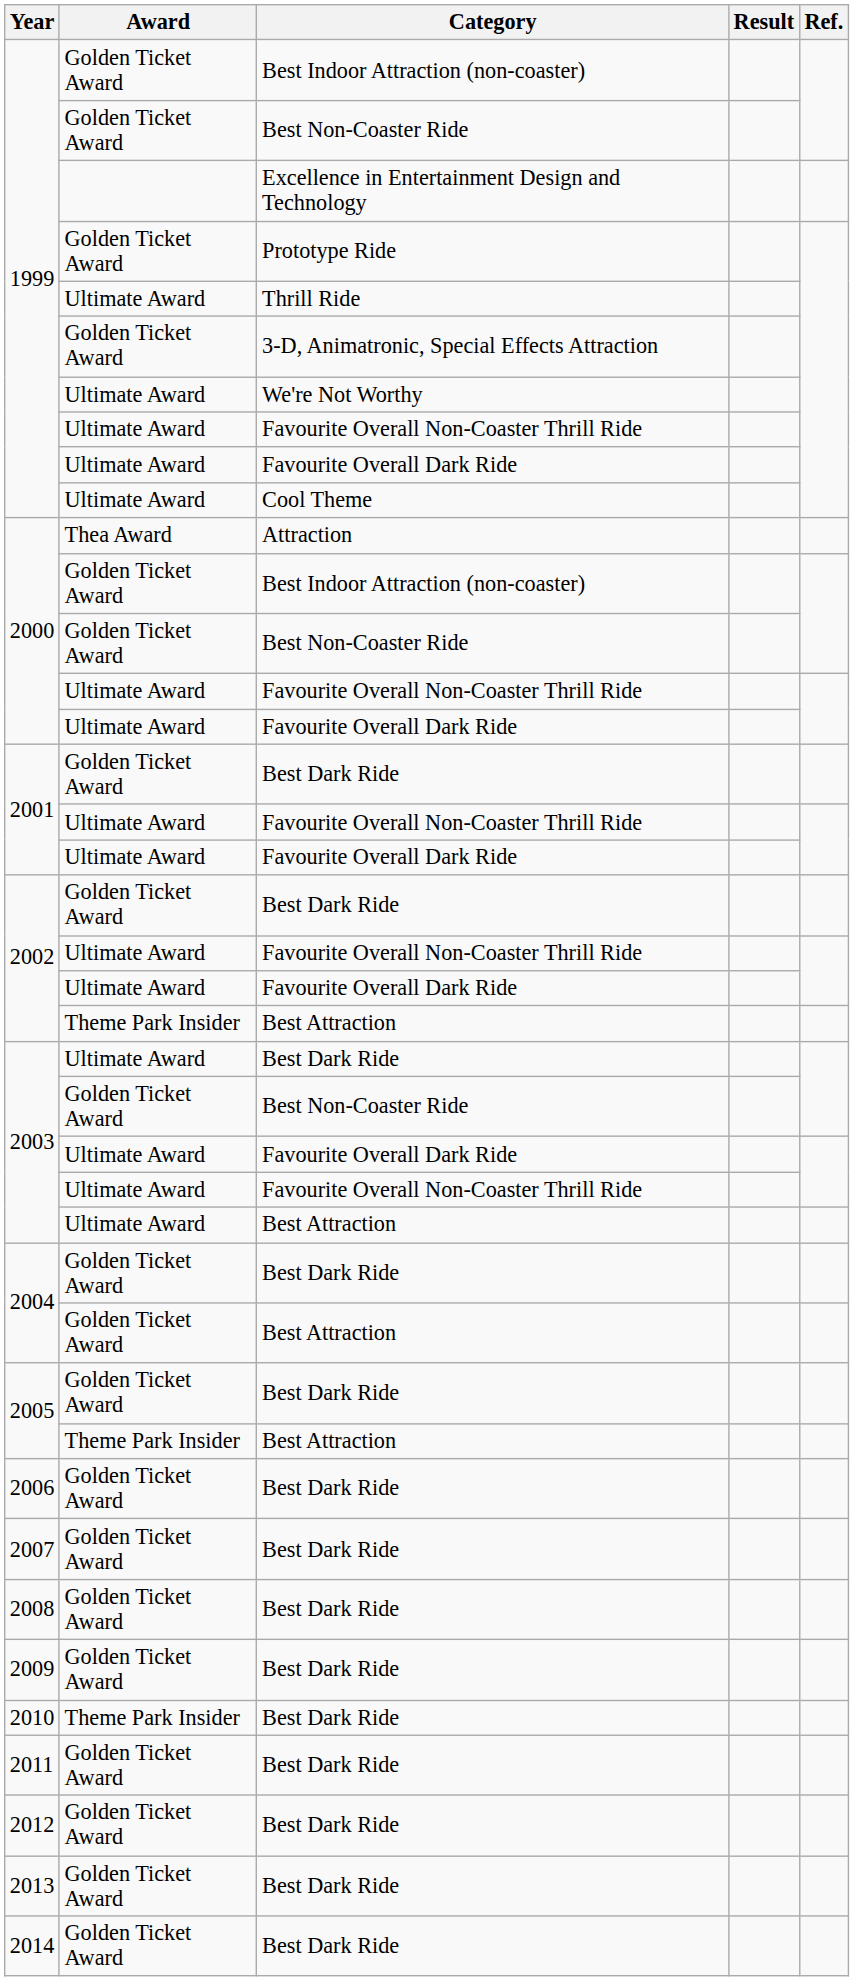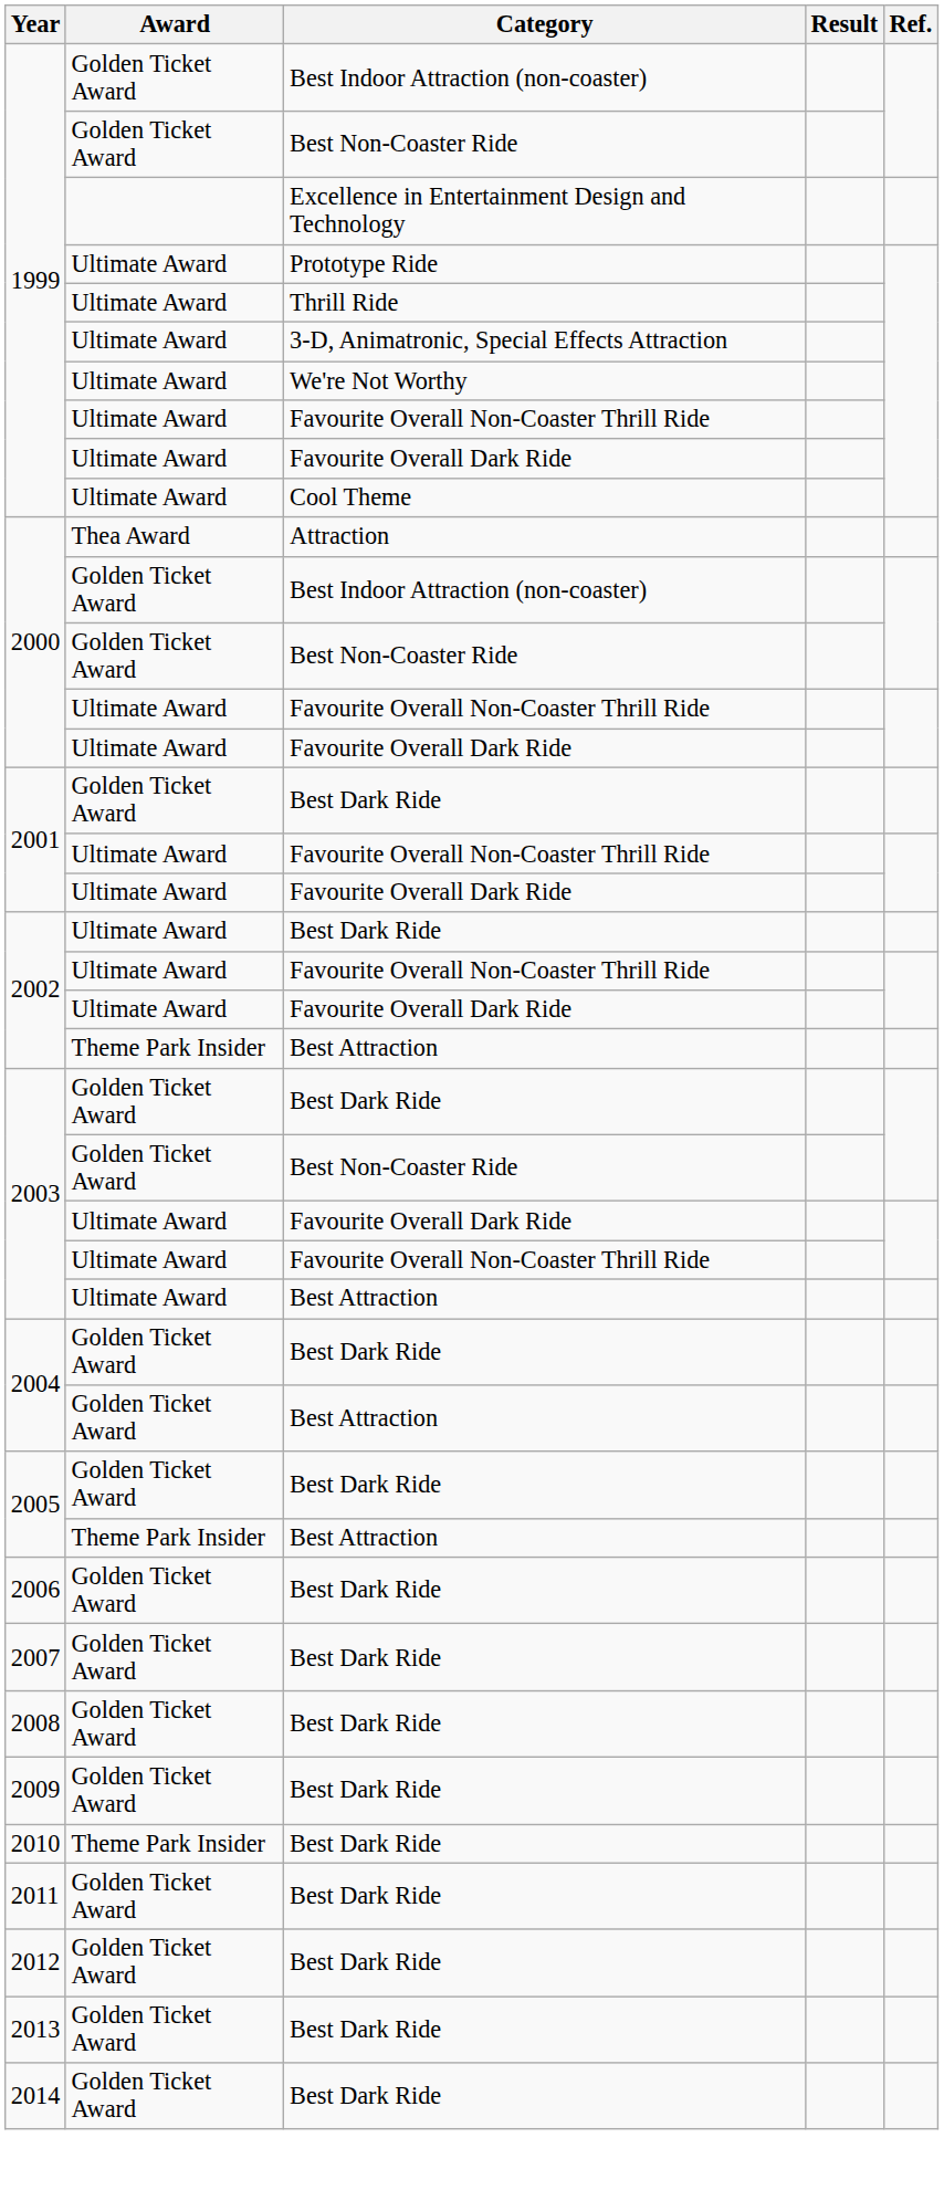 <table class="wikitable">
 <tr>
 <th>Year</th>
 <th>Award</th>
 <th>Category</th>
 <th>Result</th>
 <th>Ref.</th>
 </tr>
 <tr>
 <td rowspan="10">1999</td>
 <td>Golden Ticket Award</td>
 <td>Best Indoor Attraction (non-coaster)</td>
 <td></td>
 <td rowspan="2" style="text-align:center"></td>
 </tr>
 <tr>
 <td>Golden Ticket Award</td>
 <td>Best Non-Coaster Ride</td>
 <td></td>
 </tr>
 <tr>
 <td></td>
 <td>Excellence in Entertainment Design and Technology</td>
 <td></td>
 <td></td>
 </tr>
 <tr>
-<td>Golden Ticket Award</td>
+<td>Ultimate Award</td>
 <td>Prototype Ride</td>
 <td></td>
 <td rowspan="7" style="text-align:center"></td>
 </tr>
 <tr>
 <td>Ultimate Award</td>
 <td>Thrill Ride</td>
 <td></td>
 </tr>
 <tr>
-<td>Golden Ticket Award</td>
+<td>Ultimate Award</td>
 <td>3-D, Animatronic, Special Effects Attraction</td>
 <td></td>
 </tr>
 <tr>
 <td>Ultimate Award</td>
 <td>We're Not Worthy</td>
 <td></td>
 </tr>
 <tr>
 <td>Ultimate Award</td>
 <td>Favourite Overall Non-Coaster Thrill Ride</td>
 <td></td>
 </tr>
 <tr>
 <td>Ultimate Award</td>
 <td>Favourite Overall Dark Ride</td>
 <td></td>
 </tr>
 <tr>
 <td>Ultimate Award</td>
 <td>Cool Theme</td>
 <td></td>
 </tr>
 <tr>
 <td rowspan="5">2000</td>
 <td>Thea Award</td>
 <td>Attraction</td>
 <td></td>
 <td style="text-align:center"></td>
 </tr>
 <tr>
 <td>Golden Ticket Award</td>
 <td>Best Indoor Attraction (non-coaster)</td>
 <td></td>
 <td rowspan="2" style="text-align:center"></td>
 </tr>
 <tr>
 <td>Golden Ticket Award</td>
 <td>Best Non-Coaster Ride</td>
 <td></td>
 </tr>
 <tr>
 <td>Ultimate Award</td>
 <td>Favourite Overall Non-Coaster Thrill Ride</td>
 <td></td>
 <td rowspan="2" style="text-align:center"></td>
 </tr>
 <tr>
 <td>Ultimate Award</td>
 <td>Favourite Overall Dark Ride</td>
 <td></td>
 </tr>
 <tr>
 <td rowspan="3">2001</td>
 <td>Golden Ticket Award</td>
 <td>Best Dark Ride</td>
 <td></td>
 <td style="text-align:center"></td>
 </tr>
 <tr>
 <td>Ultimate Award</td>
 <td>Favourite Overall Non-Coaster Thrill Ride</td>
 <td></td>
 <td rowspan="2" style="text-align:center"></td>
 </tr>
 <tr>
 <td>Ultimate Award</td>
 <td>Favourite Overall Dark Ride</td>
 <td></td>
 </tr>
 <tr>
 <td rowspan="4">2002</td>
-<td>Golden Ticket Award</td>
+<td>Ultimate Award</td>
 <td>Best Dark Ride</td>
 <td></td>
 <td style="text-align:center"></td>
 </tr>
 <tr>
 <td>Ultimate Award</td>
 <td>Favourite Overall Non-Coaster Thrill Ride</td>
 <td></td>
 <td rowspan="2" style="text-align:center"></td>
 </tr>
 <tr>
 <td>Ultimate Award</td>
 <td>Favourite Overall Dark Ride</td>
 <td></td>
 </tr>
 <tr>
 <td>Theme Park Insider</td>
 <td>Best Attraction</td>
 <td></td>
 <td style="text-align:center"></td>
 </tr>
 <tr>
 <td rowspan="5">2003</td>
-<td>Ultimate Award</td>
+<td>Golden Ticket Award</td>
 <td>Best Dark Ride</td>
 <td></td>
 <td rowspan="2" style="text-align:center"></td>
 </tr>
 <tr>
 <td>Golden Ticket Award</td>
 <td>Best Non-Coaster Ride</td>
 <td></td>
 </tr>
 <tr>
 <td>Ultimate Award</td>
 <td>Favourite Overall Dark Ride</td>
 <td></td>
 <td rowspan="2" style="text-align:center"></td>
 </tr>
 <tr>
 <td>Ultimate Award</td>
 <td>Favourite Overall Non-Coaster Thrill Ride</td>
 <td></td>
 </tr>
 <tr>
 <td>Ultimate Award</td>
 <td>Best Attraction</td>
 <td></td>
 <td style="text-align:center"></td>
 </tr>
 <tr>
 <td rowspan="2">2004</td>
 <td>Golden Ticket Award</td>
 <td>Best Dark Ride</td>
 <td></td>
 <td style="text-align:center"></td>
 </tr>
 <tr>
 <td>Golden Ticket Award</td>
 <td>Best Attraction</td>
 <td></td>
 <td style="text-align:center"></td>
 </tr>
 <tr>
 <td rowspan="2">2005</td>
 <td>Golden Ticket Award</td>
 <td>Best Dark Ride</td>
 <td></td>
 <td style="text-align:center"></td>
 </tr>
 <tr>
 <td>Theme Park Insider</td>
 <td>Best Attraction</td>
 <td></td>
 <td style="text-align:center"></td>
 </tr>
 <tr>
 <td>2006</td>
 <td>Golden Ticket Award</td>
 <td>Best Dark Ride</td>
 <td></td>
 <td style="text-align:center"></td>
 </tr>
 <tr>
 <td>2007</td>
 <td>Golden Ticket Award</td>
 <td>Best Dark Ride</td>
 <td></td>
 <td style="text-align:center"></td>
 </tr>
 <tr>
 <td>2008</td>
 <td>Golden Ticket Award</td>
 <td>Best Dark Ride</td>
 <td></td>
 <td style="text-align:center"></td>
 </tr>
 <tr>
 <td>2009</td>
 <td>Golden Ticket Award</td>
 <td>Best Dark Ride</td>
 <td></td>
 <td style="text-align:center"></td>
 </tr>
 <tr>
 <td>2010</td>
 <td>Theme Park Insider</td>
 <td>Best Dark Ride</td>
 <td></td>
 <td style="text-align:center"></td>
 </tr>
 <tr>
 <td>2011</td>
 <td>Golden Ticket Award</td>
 <td>Best Dark Ride</td>
 <td></td>
 <td style="text-align:center"></td>
 </tr>
 <tr>
 <td>2012</td>
 <td>Golden Ticket Award</td>
 <td>Best Dark Ride</td>
 <td></td>
 <td style="text-align:center"></td>
 </tr>
 <tr>
 <td>2013</td>
 <td>Golden Ticket Award</td>
 <td>Best Dark Ride</td>
 <td></td>
 <td style="text-align:center"></td>
 </tr>
 <tr>
 <td>2014</td>
 <td>Golden Ticket Award</td>
 <td>Best Dark Ride</td>
 <td></td>
 <td style="text-align:center"></td>
 </tr>
 </table>
